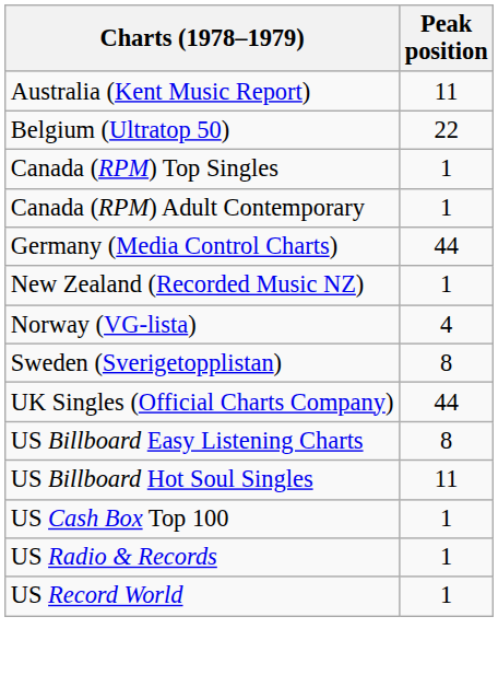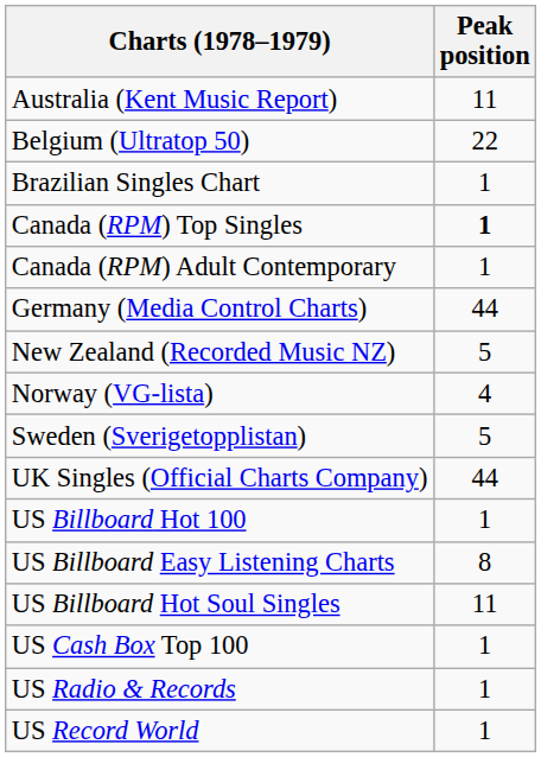 <table class="wikitable sortable">
 <tr>
 <th>Charts (1978–1979)</th>
 <th>Peak<br>position</th>
 </tr>
 <tr>
 <td>Australia (<a href='#'>Kent Music Report</a>)</td>
 <td align=center>11</td>
 </tr>
 <tr>
 <td>Belgium (<a href='#'>Ultratop 50</a>)</td>
 <td align=center>22</td>
 </tr>
 <tr>
+<td>Brazilian Singles Chart</td>
+<td align=center>1</td>
+</tr>
+<tr>
 <td>Canada (<a href='#'><em>RPM</em></a>) Top Singles</td>
-<td align=center>1</td>
+<td align=center><strong>1</strong></td>
 </tr>
 <tr>
 <td>Canada (<em>RPM</em>) Adult Contemporary</td>
 <td style="text-align:center;">1</td>
 </tr>
 <tr>
 <td>Germany (<a href='#'>Media Control Charts</a>)</td>
 <td align=center>44</td>
 </tr>
 <tr>
 <td>New Zealand (<a href='#'>Recorded Music NZ</a>)</td>
-<td align=center>1</td>
+<td align=center>5</td>
 </tr>
 <tr>
 <td>Norway (<a href='#'>VG-lista</a>)</td>
 <td align=center>4</td>
 </tr>
 <tr>
 <td>Sweden (<a href='#'>Sverigetopplistan</a>)</td>
-<td align=center>8</td>
+<td align=center>5</td>
 </tr>
 <tr>
 <td>UK Singles (<a href='#'>Official Charts Company</a>)</td>
 <td align=center>44</td>
+</tr>
+<tr>
+<td>US <a href='#'><em>Billboard</em> Hot 100</a></td>
+<td align=center>1</td>
 </tr>
 <tr>
 <td>US <em>Billboard</em> <a href='#'>Easy Listening Charts</a></td>
 <td align=center>8</td>
 </tr>
 <tr>
 <td>US <em>Billboard</em> <a href='#'>Hot Soul Singles</a></td>
 <td align=center>11</td>
 </tr>
 <tr>
 <td>US <em><a href='#'>Cash Box</a></em> Top 100</td>
 <td align=center>1</td>
 </tr>
 <tr>
 <td>US <em><a href='#'>Radio & Records</a></em></td>
 <td align=center>1</td>
 </tr>
 <tr>
 <td>US <em><a href='#'>Record World</a></em></td>
 <td align=center>1</td>
 </tr>
 </table>
